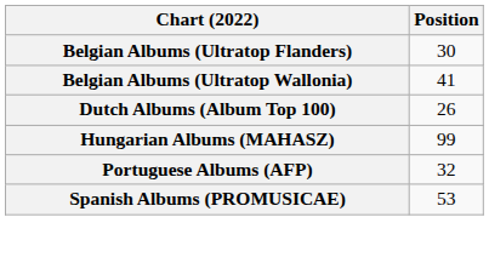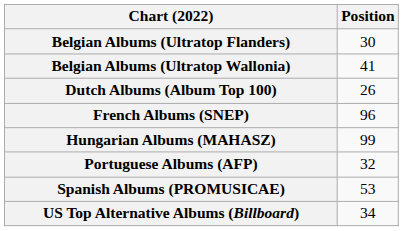 <table class="wikitable sortable plainrowheaders" style="text-align:center">
 <tr>
 <th scope="col" style="width:21em;">Chart (2022)</th>
 <th scope="col">Position</th>
 </tr>
 <tr>
 <th scope="row">Belgian Albums (Ultratop Flanders)</th>
 <td>30</td>
 </tr>
 <tr>
 <th scope="row">Belgian Albums (Ultratop Wallonia)</th>
 <td>41</td>
 </tr>
 <tr>
 <th scope="row">Dutch Albums (Album Top 100)</th>
 <td>26</td>
 </tr>
 <tr>
+<th scope="row">French Albums (SNEP)</th>
+<td>96</td>
+</tr>
+<tr>
 <th scope="row">Hungarian Albums (MAHASZ)</th>
 <td>99</td>
 </tr>
 <tr>
 <th scope="row">Portuguese Albums (AFP)</th>
 <td>32</td>
 </tr>
 <tr>
 <th scope="row">Spanish Albums (PROMUSICAE)</th>
 <td>53</td>
 </tr>
+<tr>
+<th scope="row">US Top Alternative Albums (<em>Billboard</em>)</th>
+<td>34</td>
+</tr>
 </table>
